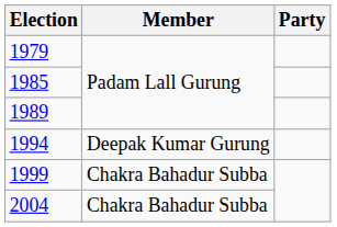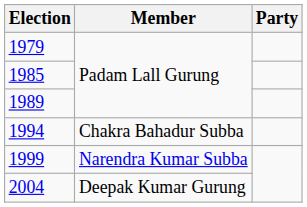 <table class="wikitable sortable">
 <tr>
 <th>Election</th>
 <th>Member</th>
 <th colspan=2>Party</th>
 </tr>
 <tr>
 <td><a href='#'>1979</a></td>
 <td rowspan=3>Padam Lall Gurung</td>
 <td></td>
 </tr>
 <tr>
 <td><a href='#'>1985</a></td>
 <td></td>
 </tr>
 <tr>
 <td><a href='#'>1989</a></td>
 </tr>
 <tr>
 <td><a href='#'>1994</a></td>
-<td>Deepak Kumar Gurung</td>
+<td>Chakra Bahadur Subba</td>
 <td></td>
 </tr>
 <tr>
 <td><a href='#'>1999</a></td>
-<td>Chakra Bahadur Subba</td>
+<td><a href='#'>Narendra Kumar Subba</a></td>
 </tr>
 <tr>
 <td><a href='#'>2004</a></td>
-<td>Chakra Bahadur Subba</td>
+<td>Deepak Kumar Gurung</td>
 </tr>
 </table>
